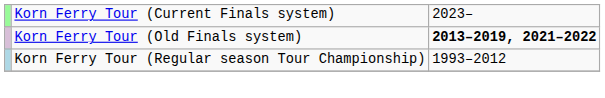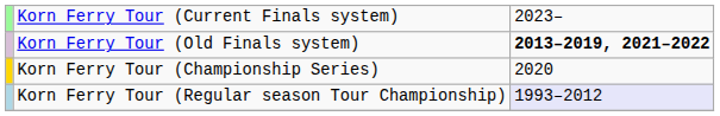 <table class="wikitable" style="font-size:95%">
 <tr>
 <td style="background:palegreen"></td>
 <td><a href='#'>Korn Ferry Tour</a> (Current Finals system)</td>
 <td>2023–</td>
 </tr>
 <tr>
 <td style="background:thistle"></td>
 <td><a href='#'>Korn Ferry Tour</a> (Old Finals system)</td>
 <td><strong>2013–2019, 2021–2022</strong></td>
 </tr>
 <tr>
+<td style="background:gold"></td>
+<td>Korn Ferry Tour (Championship Series)</td>
+<td>2020</td>
+</tr>
+<tr>
 <td style="background:lightblue"></td>
 <td>Korn Ferry Tour (Regular season Tour Championship)</td>
-<td>1993–2012</td>
+<td style="background: lavender;">1993–2012</td>
 </tr>
 <tr>
 </tr>
 </table>
